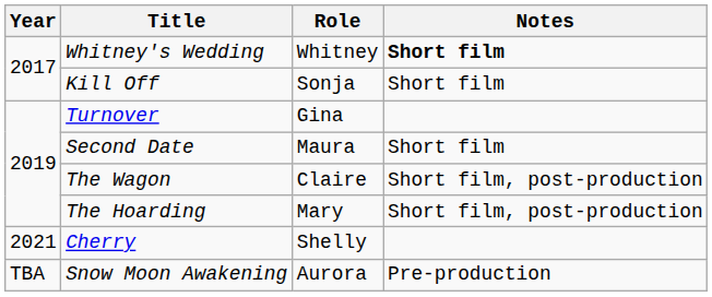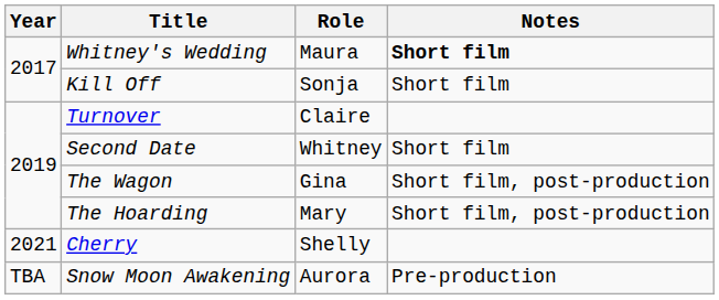 <table class="wikitable sortable">
 <tr>
 <th>Year</th>
 <th>Title</th>
 <th>Role</th>
 <th>Notes</th>
 </tr>
 <tr>
 <td rowspan="2">2017</td>
 <td><em>Whitney's Wedding</em></td>
-<td>Whitney</td>
+<td>Maura</td>
 <td><strong>Short film</strong></td>
 </tr>
 <tr>
 <td><em>Kill Off</em></td>
 <td>Sonja</td>
 <td>Short film</td>
 </tr>
 <tr>
 <td rowspan="4">2019</td>
 <td><em><a href='#'>Turnover</a></em></td>
-<td>Gina</td>
+<td>Claire</td>
 <td></td>
 </tr>
 <tr>
 <td><em>Second Date</em></td>
-<td>Maura</td>
+<td>Whitney</td>
 <td>Short film</td>
 </tr>
 <tr>
 <td><em>The Wagon</em></td>
-<td>Claire</td>
+<td>Gina</td>
 <td>Short film, post-production</td>
 </tr>
 <tr>
 <td><em>The Hoarding</em></td>
 <td>Mary</td>
 <td>Short film, post-production</td>
 </tr>
 <tr>
 <td>2021</td>
 <td><em><a href='#'>Cherry</a></em></td>
 <td>Shelly</td>
 <td></td>
 </tr>
 <tr>
 <td>TBA</td>
 <td><em>Snow Moon Awakening </em></td>
 <td>Aurora</td>
 <td>Pre-production</td>
 </tr>
 </table>
